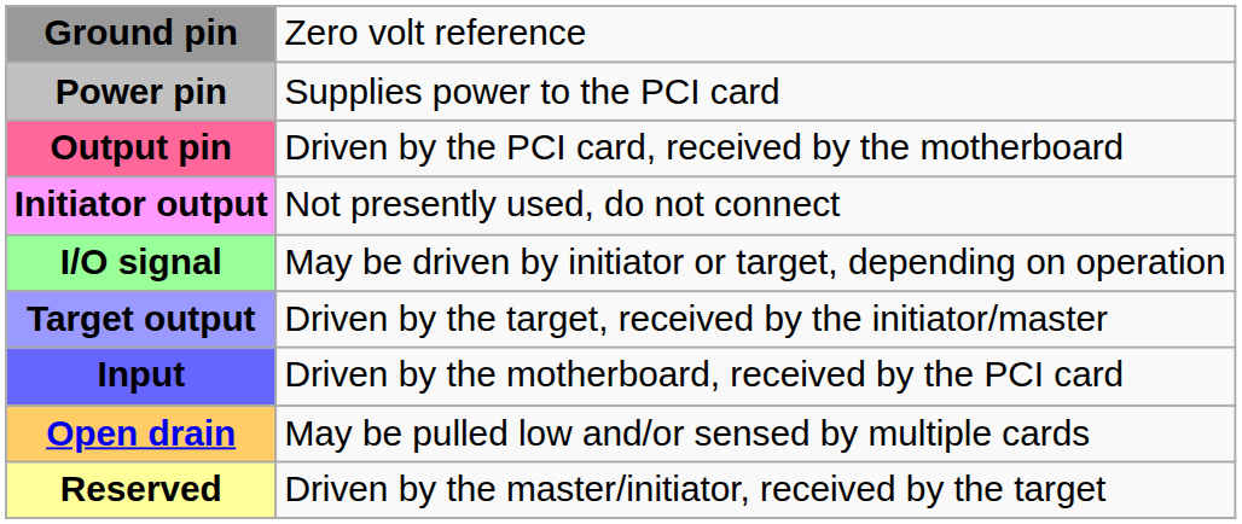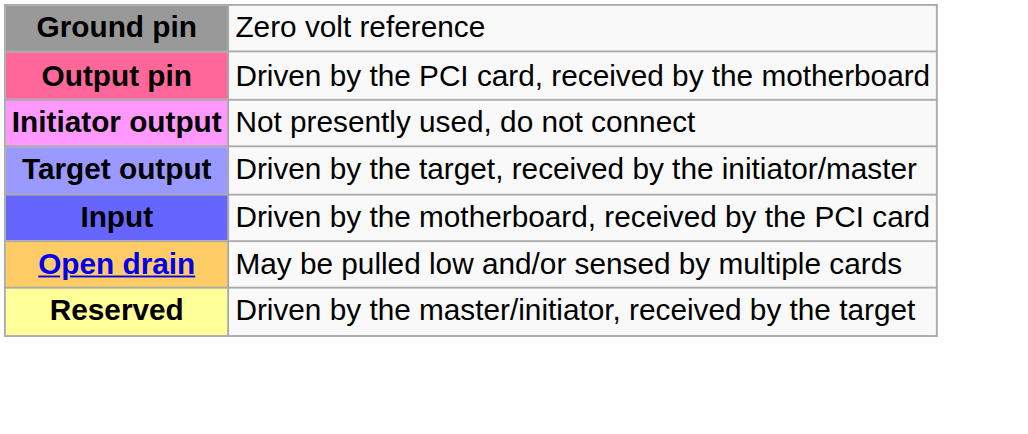 <table class=wikitable>
 <tr>
 <th style="background:#999">Ground pin</th>
 <td>Zero volt reference</td>
-</tr>
-<tr>
-<th style="background:silver">Power pin</th>
-<td>Supplies power to the PCI card</td>
 </tr>
 <tr>
 <th style="background:#f69">Output pin</th>
 <td>Driven by the PCI card, received by the motherboard</td>
 </tr>
 <tr>
 <th style="background:#f9f">Initiator output</th>
 <td>Not presently used, do not connect</td>
-</tr>
-<tr>
-<th style="background:#9f9">I/O signal</th>
-<td>May be driven by initiator or target, depending on operation</td>
 </tr>
 <tr>
 <th style="background:#99f">Target output</th>
 <td>Driven by the target, received by the initiator/master</td>
 </tr>
 <tr>
 <th style="background:#66f">Input</th>
 <td>Driven by the motherboard, received by the PCI card</td>
 </tr>
 <tr>
 <th style="background:#fc6"><a href='#'>Open drain</a></th>
 <td>May be pulled low and/or sensed by multiple cards</td>
 </tr>
 <tr>
 <th style="background:#ff9">Reserved</th>
 <td>Driven by the master/initiator, received by the target</td>
 </tr>
 </table>
